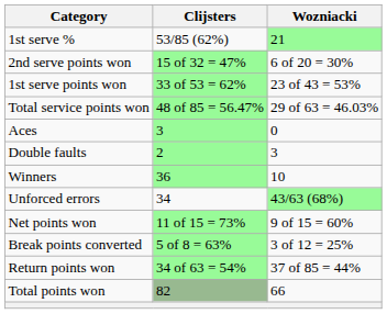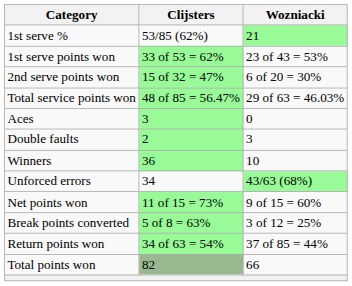 <table class="wikitable">
 <tr>
 <th>Category</th>
 <th> Clijsters</th>
 <th> Wozniacki</th>
 </tr>
 <tr>
 <td>1st serve %</td>
 <td>53/85 (62%)</td>
 <td bgcolor=98FB98>21</td>
 </tr>
 <tr>
+<td>1st serve points won</td>
+<td bgcolor=98FB98>33 of 53 = 62%</td>
+<td>23 of 43 = 53%</td>
+</tr>
+<tr>
 <td>2nd serve points won</td>
 <td bgcolor=98FB98>15 of 32 = 47%</td>
 <td>6 of 20 = 30%</td>
-</tr>
-<tr>
-<td>1st serve points won</td>
-<td bgcolor=98FB98>33 of 53 = 62%</td>
-<td>23 of 43 = 53%</td>
 </tr>
 <tr>
 <td>Total service points won</td>
 <td bgcolor=98FB98>48 of 85 = 56.47%</td>
 <td>29 of 63 = 46.03%</td>
 </tr>
 <tr>
 <td>Aces</td>
 <td bgcolor=98FB98>3</td>
 <td>0</td>
 </tr>
 <tr>
 <td>Double faults</td>
 <td bgcolor=98FB98>2</td>
 <td>3</td>
 </tr>
 <tr>
 <td>Winners</td>
 <td bgcolor=98FB98>36</td>
 <td>10</td>
 </tr>
 <tr>
 <td>Unforced errors</td>
 <td>34</td>
 <td bgcolor=98FB98>43/63 (68%)</td>
 </tr>
 <tr>
 <td>Net points won</td>
 <td bgcolor=98FB98>11 of 15 = 73%</td>
 <td>9 of 15 = 60%</td>
 </tr>
 <tr>
 <td>Break points converted</td>
 <td bgcolor=98FB98>5 of 8 = 63%</td>
 <td>3 of 12 = 25%</td>
 </tr>
 <tr>
 <td>Return points won</td>
 <td bgcolor=98FB98>34 of 63 = 54%</td>
 <td>37 of 85 = 44%</td>
 </tr>
 <tr>
 <td>Total points won</td>
 <td bgcolor=98FB989>82</td>
 <td>66</td>
 </tr>
 <tr>
 <th colspan=3></th>
 </tr>
 </table>
